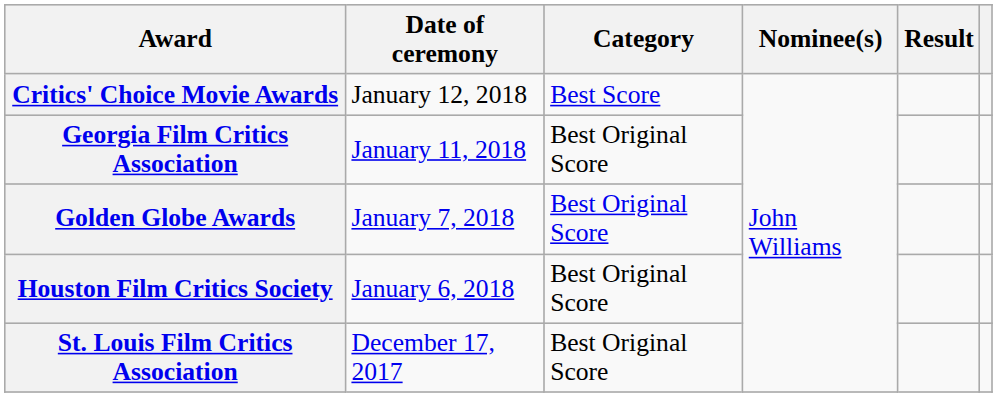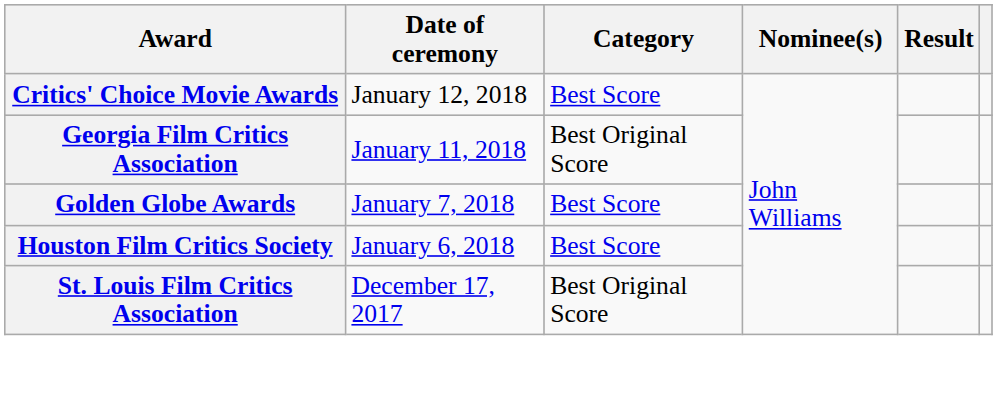 <table class="wikitable sortable plainrowheaders" style="width: 99%;">
 <tr>
 <th scope="col">Award</th>
 <th scope="col">Date of ceremony</th>
 <th scope="col">Category</th>
 <th scope="col">Nominee(s)</th>
 <th scope="col">Result</th>
 <th scope="col" class="unsortable"></th>
 </tr>
 <tr>
 <th scope="row"><a href='#'>Critics' Choice Movie Awards</a></th>
 <td>January 12, 2018</td>
 <td><a href='#'>Best Score</a></td>
 <td rowspan="5"><a href='#'>John Williams</a></td>
 <td></td>
 <td style="text-align:center;"></td>
 </tr>
 <tr>
 <th scope="row"><a href='#'>Georgia Film Critics Association</a></th>
 <td><a href='#'>January 11, 2018</a></td>
 <td>Best Original Score</td>
 <td></td>
 <td style="text-align:center;"></td>
 </tr>
 <tr>
 <th scope="row"><a href='#'>Golden Globe Awards</a></th>
 <td><a href='#'>January 7, 2018</a></td>
-<td><a href='#'>Best Original Score</a></td>
+<td><a href='#'>Best Score</a></td>
 <td></td>
 <td style="text-align:center;"></td>
 </tr>
 <tr>
 <th scope="row"><a href='#'>Houston Film Critics Society</a></th>
 <td><a href='#'>January 6, 2018</a></td>
-<td>Best Original Score</td>
+<td><a href='#'>Best Score</a></td>
 <td></td>
 <td style="text-align:center;"></td>
 </tr>
 <tr>
 <th scope="row"><a href='#'>St. Louis Film Critics Association</a></th>
 <td><a href='#'>December 17, 2017</a></td>
 <td>Best Original Score</td>
 <td></td>
 <td style="text-align:center;"></td>
 </tr>
 </table>
